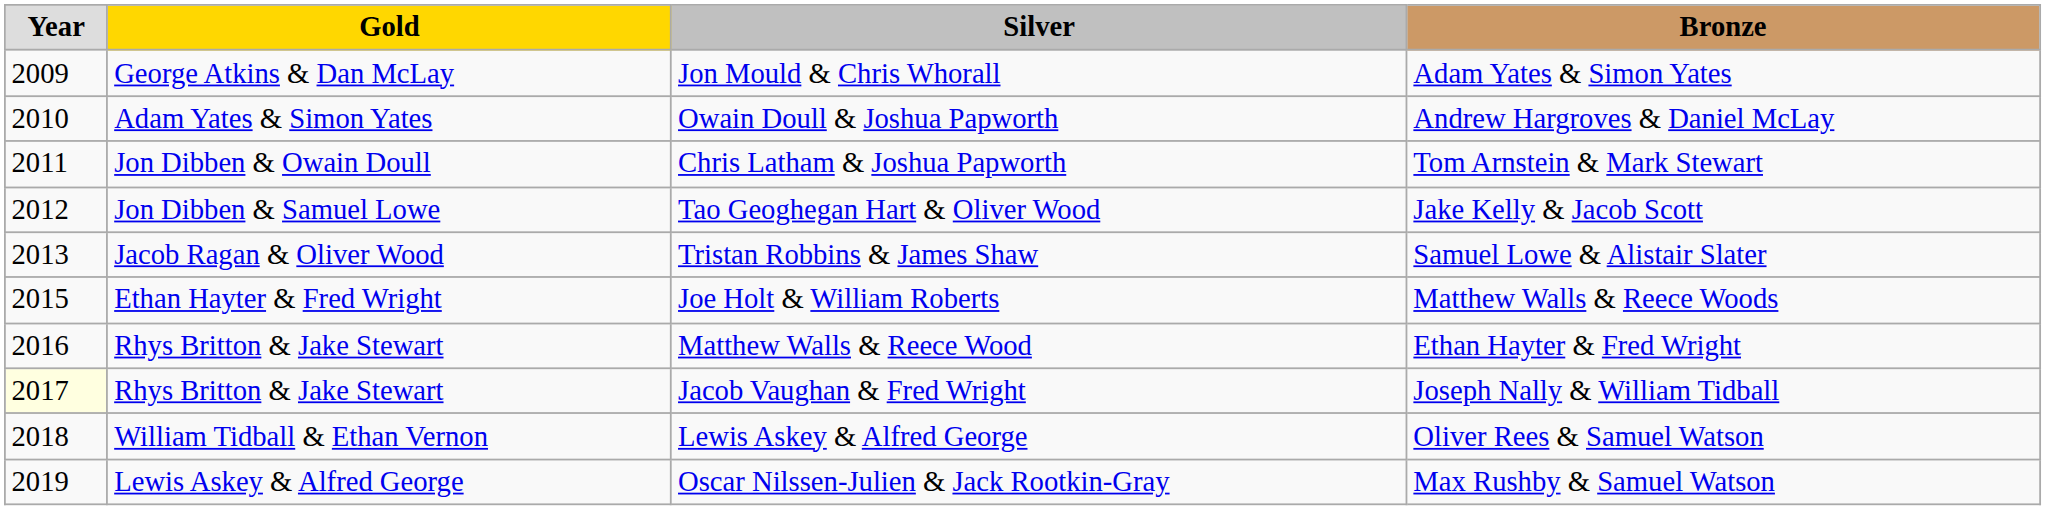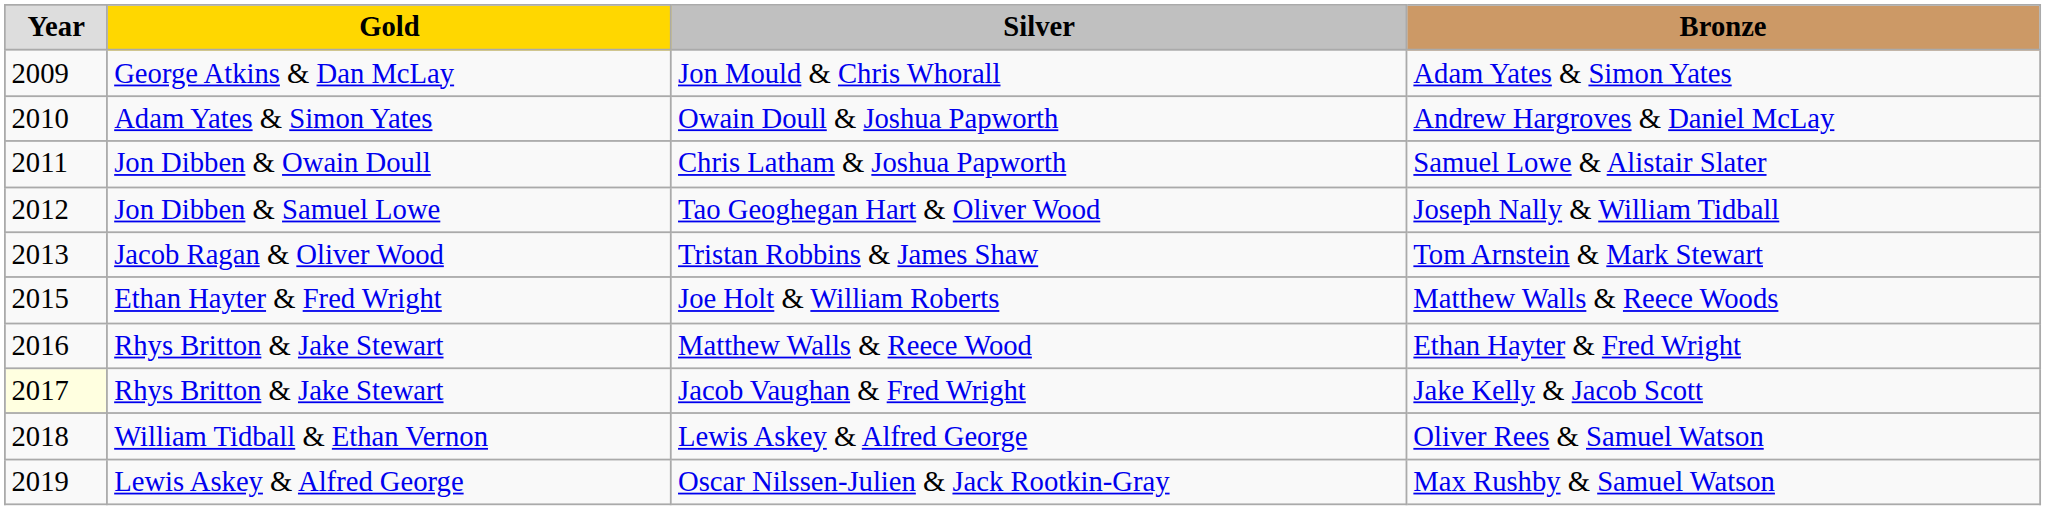 <table class="wikitable" style="width: 90%; text-align:left;">
 <tr>
 <td style="background:#DDDDDD; font-weight:bold; text-align:center;">Year</td>
 <td style="background:gold; font-weight:bold; text-align:center;">Gold</td>
 <td style="background:silver; font-weight:bold; text-align:center;">Silver</td>
 <td style="background:#cc9966; font-weight:bold; text-align:center;">Bronze</td>
 </tr>
 <tr>
 <td>2009</td>
 <td><a href='#'>George Atkins</a> & <a href='#'>Dan McLay</a></td>
 <td><a href='#'>Jon Mould</a> & <a href='#'>Chris Whorall</a></td>
 <td><a href='#'>Adam Yates</a> & <a href='#'>Simon Yates</a></td>
 </tr>
 <tr>
 <td>2010</td>
 <td><a href='#'>Adam Yates</a> & <a href='#'>Simon Yates</a></td>
 <td><a href='#'>Owain Doull</a> & <a href='#'>Joshua Papworth</a></td>
 <td><a href='#'>Andrew Hargroves</a> & <a href='#'>Daniel McLay</a></td>
 </tr>
 <tr>
 <td>2011</td>
 <td><a href='#'>Jon Dibben</a> & <a href='#'>Owain Doull</a></td>
 <td><a href='#'>Chris Latham</a> & <a href='#'>Joshua Papworth</a></td>
-<td><a href='#'>Tom Arnstein</a> & <a href='#'>Mark Stewart</a></td>
+<td><a href='#'>Samuel Lowe</a> & <a href='#'>Alistair Slater</a></td>
 </tr>
 <tr>
 <td>2012</td>
 <td><a href='#'>Jon Dibben</a> & <a href='#'>Samuel Lowe</a></td>
 <td><a href='#'>Tao Geoghegan Hart</a> & <a href='#'>Oliver Wood</a></td>
-<td><a href='#'>Jake Kelly</a> & <a href='#'>Jacob Scott</a></td>
+<td><a href='#'>Joseph Nally</a> & <a href='#'>William Tidball</a></td>
 </tr>
 <tr>
 <td>2013</td>
 <td><a href='#'>Jacob Ragan</a> & <a href='#'>Oliver Wood</a></td>
 <td><a href='#'>Tristan Robbins</a> & <a href='#'>James Shaw</a></td>
-<td><a href='#'>Samuel Lowe</a> & <a href='#'>Alistair Slater</a></td>
+<td><a href='#'>Tom Arnstein</a> & <a href='#'>Mark Stewart</a></td>
 </tr>
 <tr>
 <td>2015</td>
 <td><a href='#'>Ethan Hayter</a> & <a href='#'>Fred Wright</a></td>
 <td><a href='#'>Joe Holt</a> & <a href='#'>William Roberts</a></td>
 <td><a href='#'>Matthew Walls</a> & <a href='#'>Reece Woods</a></td>
 </tr>
 <tr>
 <td>2016</td>
 <td><a href='#'>Rhys Britton</a> & <a href='#'>Jake Stewart</a></td>
 <td><a href='#'>Matthew Walls</a> & <a href='#'>Reece Wood</a></td>
 <td><a href='#'>Ethan Hayter</a> & <a href='#'>Fred Wright</a></td>
 </tr>
 <tr>
 <td style="background: lightyellow;">2017</td>
 <td><a href='#'>Rhys Britton</a> & <a href='#'>Jake Stewart</a></td>
 <td><a href='#'>Jacob Vaughan</a> & <a href='#'>Fred Wright</a></td>
-<td><a href='#'>Joseph Nally</a> & <a href='#'>William Tidball</a></td>
+<td><a href='#'>Jake Kelly</a> & <a href='#'>Jacob Scott</a></td>
 </tr>
 <tr>
 <td>2018</td>
 <td><a href='#'>William Tidball</a> & <a href='#'>Ethan Vernon</a></td>
 <td><a href='#'>Lewis Askey</a> & <a href='#'>Alfred George</a></td>
 <td><a href='#'>Oliver Rees</a> & <a href='#'>Samuel Watson</a></td>
 </tr>
 <tr>
 <td>2019</td>
 <td><a href='#'>Lewis Askey</a> & <a href='#'>Alfred George</a></td>
 <td><a href='#'>Oscar Nilssen-Julien</a> & <a href='#'>Jack Rootkin-Gray</a></td>
 <td><a href='#'>Max Rushby</a> & <a href='#'>Samuel Watson</a></td>
 </tr>
 </table>
